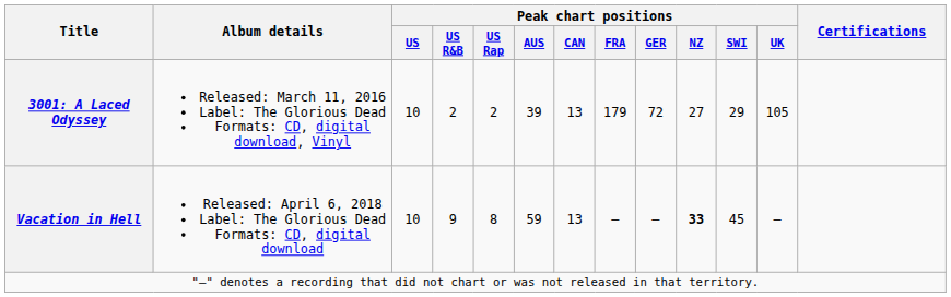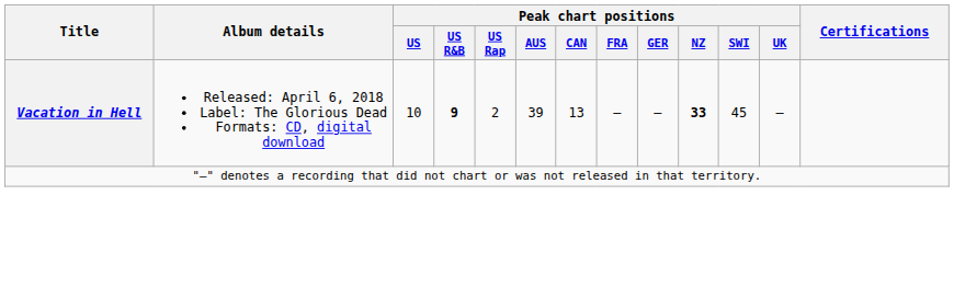 <table class="wikitable plainrowheaders" style="text-align:center;">
 <tr>
 <th rowspan="2" scope="col" style="width:11em;">Title</th>
 <th rowspan="2" scope="col" style="width:18em;">Album details</th>
 <th colspan="10" scope="col">Peak chart positions</th>
 <th rowspan="2" scope="col" style="width:11em;"><a href='#'>Certifications</a></th>
 </tr>
 <tr>
 <th scope="col" style="width:3em;font-size:90%;"><a href='#'>US</a></th>
 <th scope="col" style="width:3em;font-size:90%;"><a href='#'>US R&B</a></th>
 <th scope="col" style="width:3em;font-size:90%;"><a href='#'>US<br>Rap</a></th>
 <th scope="col" style="width:3em;font-size:90%;"><a href='#'>AUS</a></th>
 <th scope="col" style="width:3em;font-size:90%;"><a href='#'>CAN</a></th>
 <th scope="col" style="width:3em;font-size:90%;"><a href='#'>FRA</a></th>
 <th scope="col" style="width:3em;font-size:90%;"><a href='#'>GER</a></th>
 <th scope="col" style="width:3em;font-size:90%;"><a href='#'>NZ</a></th>
 <th scope="col" style="width:3em;font-size:90%;"><a href='#'>SWI</a></th>
 <th scope="col" style="width:3em;font-size:90%;"><a href='#'>UK</a><br></th>
 </tr>
 <tr>
-<th scope="row"><em><a href='#'>3001: A Laced Odyssey</a></em></th>
-<td><br><ul><li>Released: March 11, 2016</li><li>Label: The Glorious Dead</li><li>Formats: <a href='#'>CD</a>, <a href='#'>digital download</a>, <a href='#'>Vinyl</a></li></ul></td>
-<td>10</td>
-<td>2</td>
-<td>2</td>
-<td>39</td>
-<td>13</td>
-<td>179</td>
-<td>72</td>
-<td>27</td>
-<td>29</td>
-<td>105</td>
-<td></td>
-</tr>
-<tr>
 <th scope="row"><em><a href='#'>Vacation in Hell</a></em></th>
 <td><br><ul><li>Released: April 6, 2018</li><li>Label: The Glorious Dead</li><li>Formats: <a href='#'>CD</a>, <a href='#'>digital download</a></li></ul></td>
 <td>10</td>
-<td>9</td>
-<td>8</td>
-<td>59</td>
+<td><strong>9</strong></td>
+<td>2</td>
+<td>39</td>
 <td>13</td>
 <td>—</td>
 <td>—</td>
 <td><strong>33</strong></td>
 <td>45</td>
 <td>—</td>
 <td></td>
 </tr>
 <tr>
 <td colspan="13" style="font-size:90%">"—" denotes a recording that did not chart or was not released in that territory.</td>
 </tr>
 </table>
